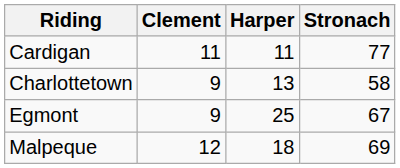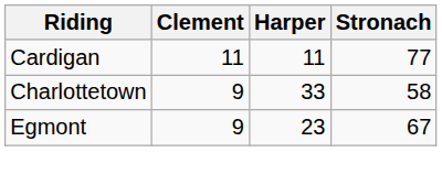 <table class="wikitable">
 <tr>
 <th>Riding</th>
 <th>Clement</th>
 <th>Harper</th>
 <th>Stronach</th>
 </tr>
 <tr>
 <td>Cardigan</td>
 <td style="text-align:right;">11</td>
 <td style="text-align:right;">11</td>
 <td style="text-align:right;">77</td>
 </tr>
 <tr>
 <td>Charlottetown</td>
 <td style="text-align:right;">9</td>
-<td style="text-align:right;">13</td>
+<td style="text-align:right;">33</td>
 <td style="text-align:right;">58</td>
 </tr>
 <tr>
 <td>Egmont</td>
 <td style="text-align:right;">9</td>
-<td style="text-align:right;">25</td>
+<td style="text-align:right;">23</td>
 <td style="text-align:right;">67</td>
 </tr>
-<tr>
-<td>Malpeque</td>
-<td style="text-align:right;">12</td>
-<td style="text-align:right;">18</td>
-<td style="text-align:right;">69</td>
-</tr>
 </table>
